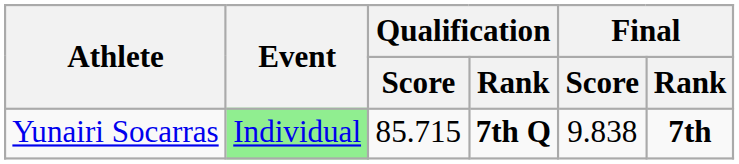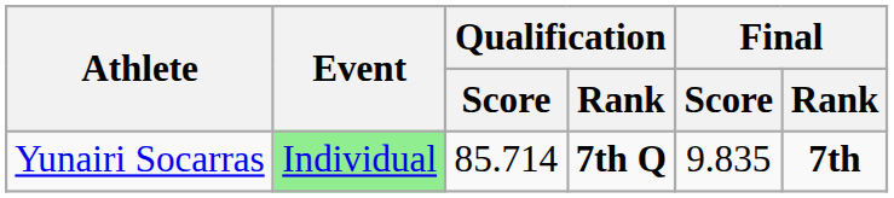 <table class="wikitable" style="font-size:90%">
 <tr>
 <th rowspan="2">Athlete</th>
 <th rowspan="2">Event</th>
 <th colspan="2">Qualification</th>
 <th colspan="2">Final</th>
 </tr>
 <tr>
 <th>Score</th>
 <th>Rank</th>
 <th>Score</th>
 <th>Rank</th>
 </tr>
 <tr>
 <td><a href='#'>Yunairi Socarras</a></td>
 <td style="background: lightgreen;"><a href='#'>Individual</a></td>
-<td align=center>85.715</td>
+<td align=center>85.714</td>
 <td align=center><strong>7th Q</strong></td>
-<td align=center>9.838</td>
+<td align=center>9.835</td>
 <td align=center><strong>7th</strong></td>
 </tr>
 </table>
